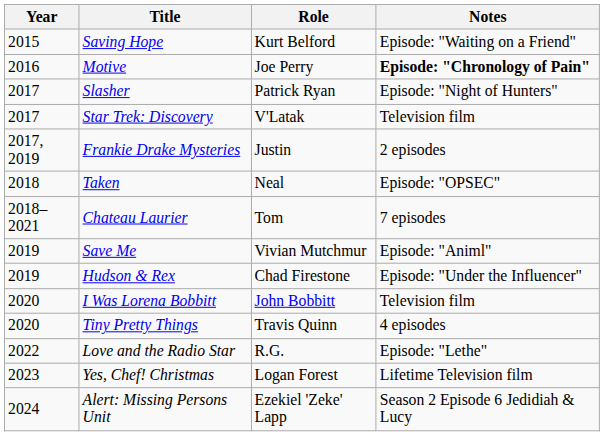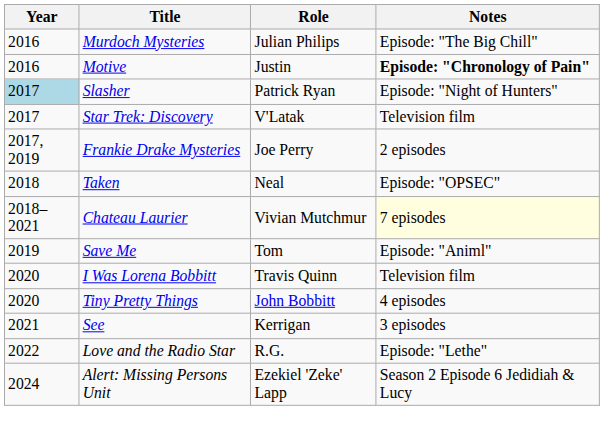 <table class="wikitable sortable">
 <tr>
 <th>Year</th>
 <th>Title</th>
 <th>Role</th>
 <th>Notes</th>
 </tr>
 <tr>
-<td>2015</td>
-<td><em><a href='#'>Saving Hope</a></em></td>
-<td>Kurt Belford</td>
-<td>Episode: "Waiting on a Friend"</td>
+<td>2016</td>
+<td><em><a href='#'>Murdoch Mysteries</a></em></td>
+<td>Julian Philips</td>
+<td>Episode: "The Big Chill"</td>
 </tr>
 <tr>
 <td>2016</td>
 <td><a href='#'><em>Motive</em></a></td>
-<td>Joe Perry</td>
+<td>Justin</td>
 <td><strong>Episode: "Chronology of Pain"</strong></td>
 </tr>
 <tr>
-<td>2017</td>
+<td style="background: lightblue;">2017</td>
 <td><a href='#'><em>Slasher</em></a></td>
 <td>Patrick Ryan</td>
 <td>Episode: "Night of Hunters"</td>
 </tr>
 <tr>
 <td>2017</td>
 <td><em><a href='#'>Star Trek: Discovery</a></em></td>
 <td>V'Latak</td>
 <td>Television film</td>
 </tr>
 <tr>
 <td>2017, 2019</td>
 <td><em><a href='#'>Frankie Drake Mysteries</a></em></td>
-<td>Justin</td>
+<td>Joe Perry</td>
 <td>2 episodes</td>
 </tr>
 <tr>
 <td>2018</td>
 <td><a href='#'><em>Taken</em></a></td>
 <td>Neal</td>
 <td>Episode: "OPSEC"</td>
 </tr>
 <tr>
 <td>2018–2021</td>
 <td><a href='#'><em>Chateau Laurier</em></a></td>
-<td>Tom</td>
-<td>7 episodes</td>
+<td>Vivian Mutchmur</td>
+<td style="background: lightyellow;">7 episodes</td>
 </tr>
 <tr>
 <td>2019</td>
 <td><a href='#'><em>Save Me</em></a></td>
-<td>Vivian Mutchmur</td>
+<td>Tom</td>
 <td>Episode: "Animl"</td>
-</tr>
-<tr>
-<td>2019</td>
-<td><em><a href='#'>Hudson & Rex</a></em></td>
-<td>Chad Firestone</td>
-<td>Episode: "Under the Influencer"</td>
 </tr>
 <tr>
 <td>2020</td>
 <td><em><a href='#'>I Was Lorena Bobbitt</a></em></td>
-<td><a href='#'>John Bobbitt</a></td>
+<td>Travis Quinn</td>
 <td>Television film</td>
 </tr>
 <tr>
 <td>2020</td>
 <td><em><a href='#'>Tiny Pretty Things</a></em></td>
-<td>Travis Quinn</td>
+<td><a href='#'>John Bobbitt</a></td>
 <td>4 episodes</td>
+</tr>
+<tr>
+<td>2021</td>
+<td><a href='#'><em>See</em></a></td>
+<td>Kerrigan</td>
+<td>3 episodes</td>
 </tr>
 <tr>
 <td>2022</td>
 <td><em>Love and the Radio Star</em></td>
 <td>R.G.</td>
 <td>Episode: "Lethe"</td>
 </tr>
 <tr>
-<td>2023</td>
-<td><em>Yes, Chef! Christmas</em></td>
-<td>Logan Forest</td>
-<td>Lifetime Television film</td>
-</tr>
-<tr>
 <td>2024</td>
 <td><em>Alert: Missing Persons Unit</em></td>
 <td>Ezekiel 'Zeke' Lapp</td>
 <td>Season 2 Episode 6 Jedidiah & Lucy</td>
 </tr>
 </table>
